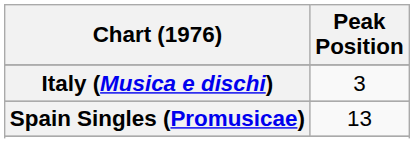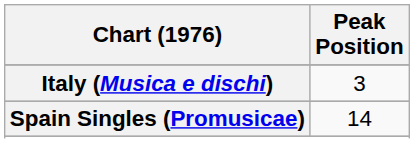 <table class="wikitable sortable plainrowheaders" style="text-align:center;">
 <tr>
 <th>Chart (1976)</th>
 <th>Peak<br>Position</th>
 </tr>
 <tr>
 </tr>
 <tr>
 </tr>
 <tr>
 <th scope=row>Italy (<em><a href='#'>Musica e dischi</a></em>)</th>
 <td>3</td>
 </tr>
 <tr>
 </tr>
 <tr>
 <th scope="row">Spain Singles (<a href='#'>Promusicae</a>)</th>
-<td align="center">13</td>
+<td align="center">14</td>
 </tr>
 <tr>
 </tr>
 <tr>
 </tr>
 </table>
